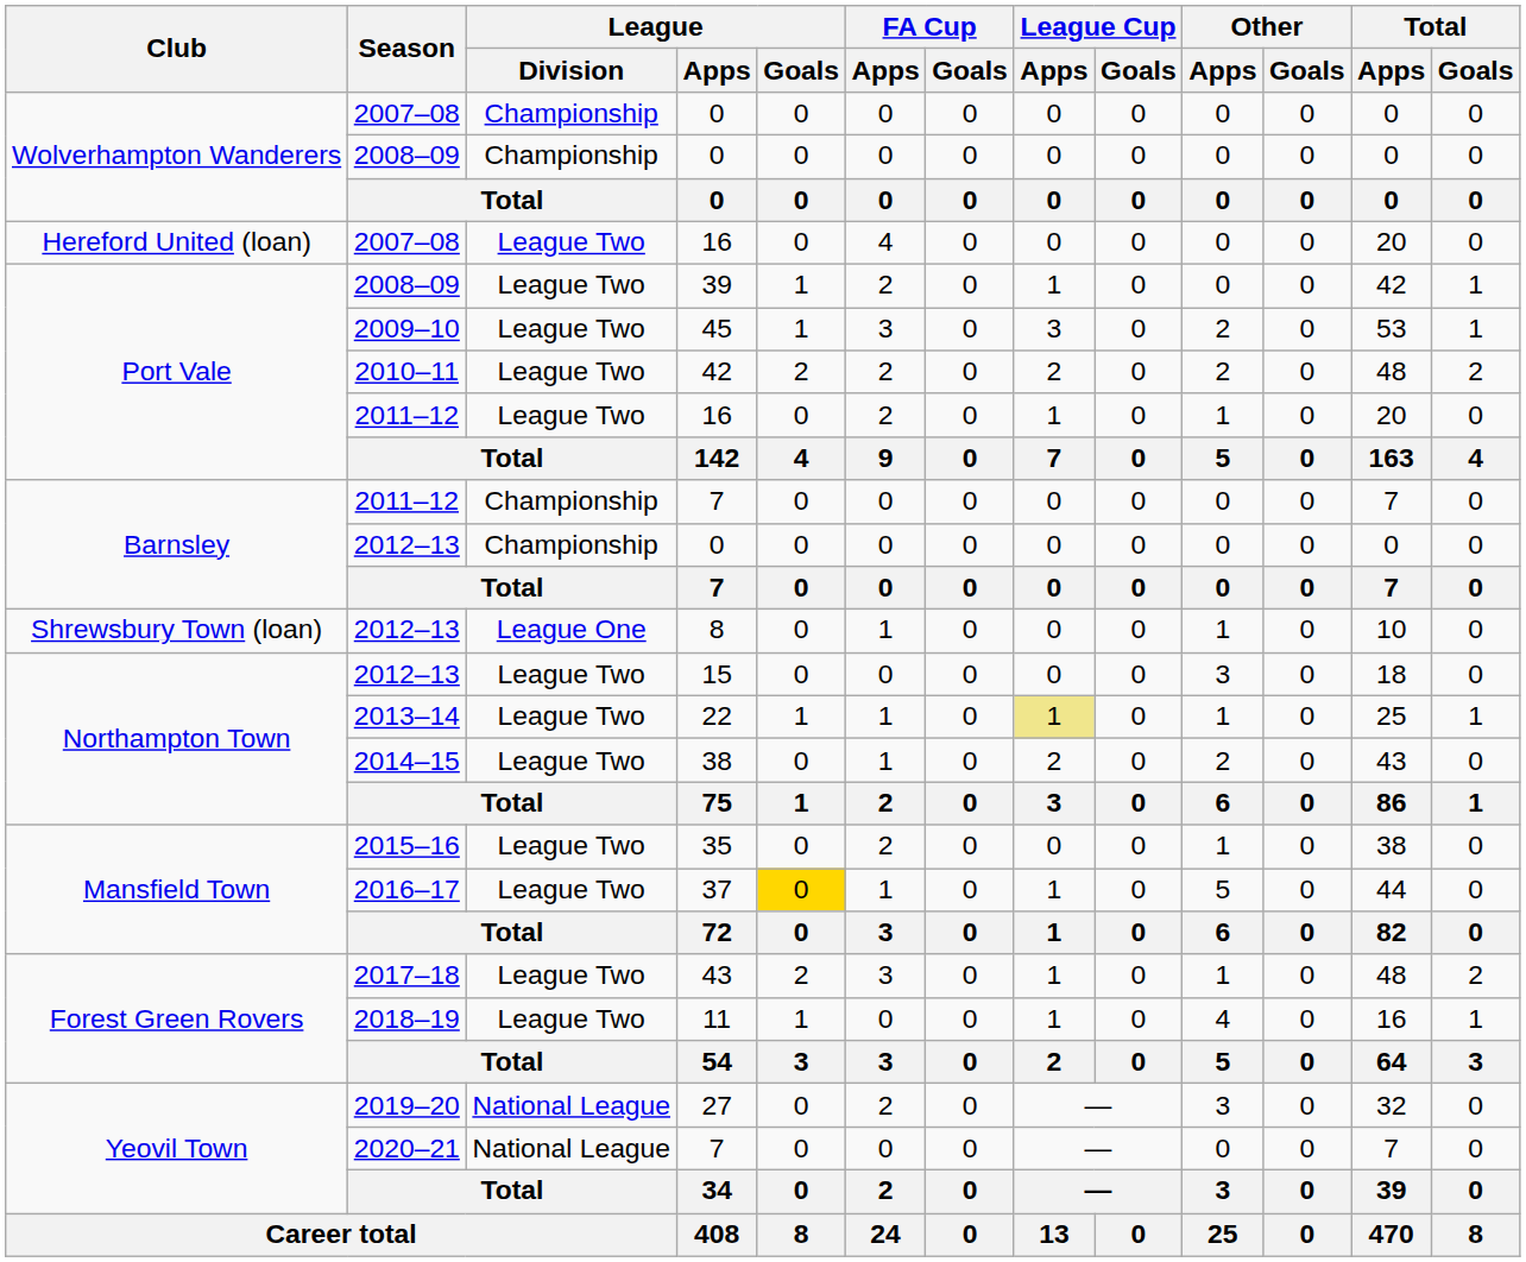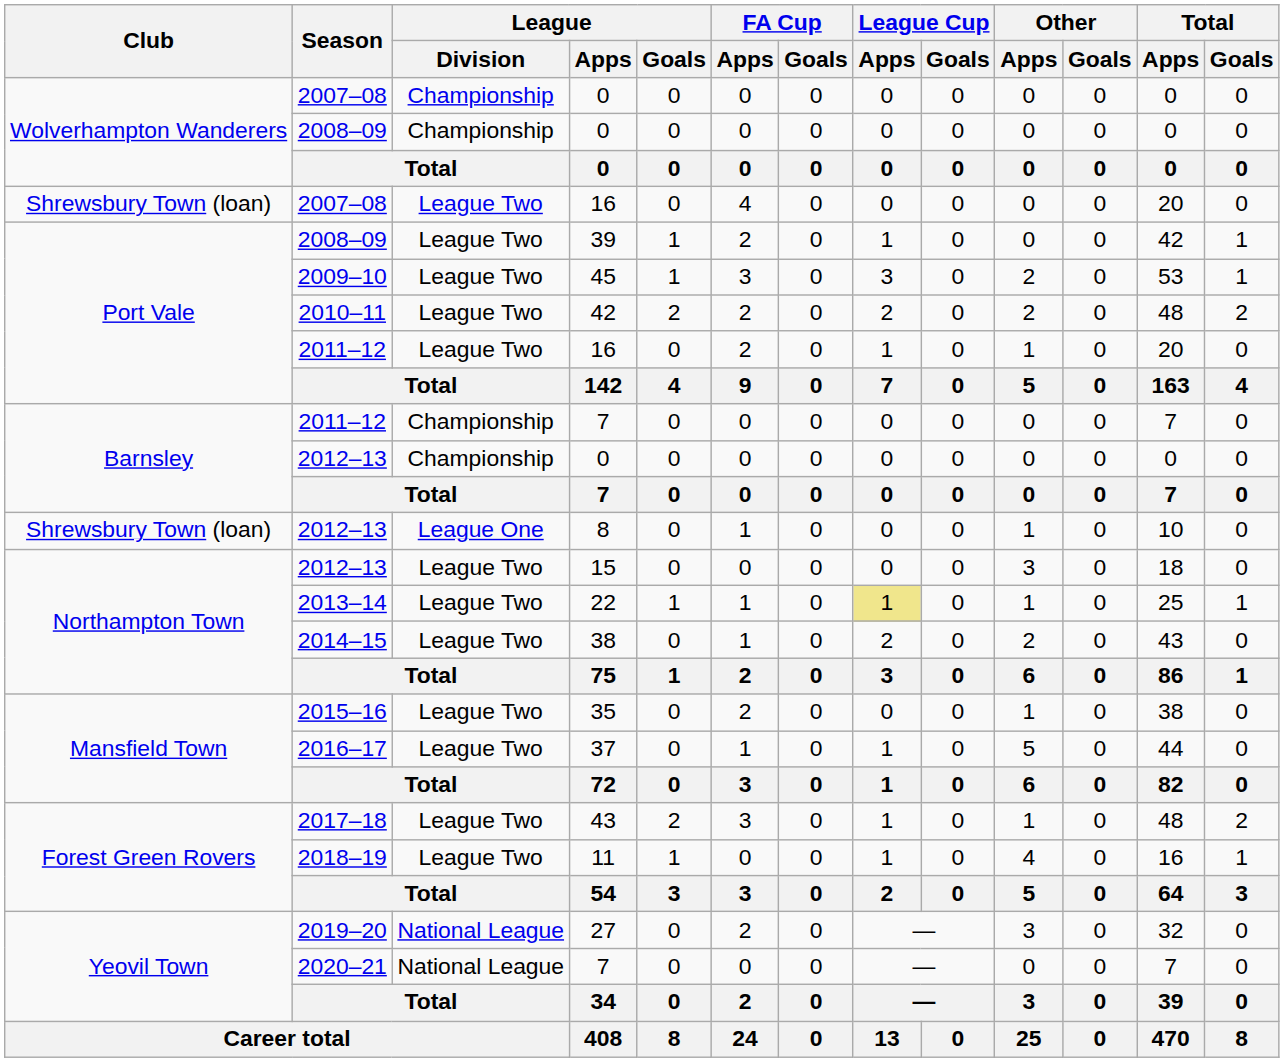 <table class="wikitable" style="text-align:center">
 <tr>
 <th rowspan="2">Club</th>
 <th rowspan="2">Season</th>
 <th colspan="3">League</th>
 <th colspan="2"><a href='#'>FA Cup</a></th>
 <th colspan="2"><a href='#'>League Cup</a></th>
 <th colspan="2">Other</th>
 <th colspan="2">Total</th>
 </tr>
 <tr>
 <th>Division</th>
 <th>Apps</th>
 <th>Goals</th>
 <th>Apps</th>
 <th>Goals</th>
 <th>Apps</th>
 <th>Goals</th>
 <th>Apps</th>
 <th>Goals</th>
 <th>Apps</th>
 <th>Goals</th>
 </tr>
 <tr>
 <td rowspan="3"><a href='#'>Wolverhampton Wanderers</a></td>
 <td><a href='#'>2007–08</a></td>
 <td><a href='#'>Championship</a></td>
 <td>0</td>
 <td>0</td>
 <td>0</td>
 <td>0</td>
 <td>0</td>
 <td>0</td>
 <td>0</td>
 <td>0</td>
 <td>0</td>
 <td>0</td>
 </tr>
 <tr>
 <td><a href='#'>2008–09</a></td>
 <td>Championship</td>
 <td>0</td>
 <td>0</td>
 <td>0</td>
 <td>0</td>
 <td>0</td>
 <td>0</td>
 <td>0</td>
 <td>0</td>
 <td>0</td>
 <td>0</td>
 </tr>
 <tr>
 <th colspan="2">Total</th>
 <th>0</th>
 <th>0</th>
 <th>0</th>
 <th>0</th>
 <th>0</th>
 <th>0</th>
 <th>0</th>
 <th>0</th>
 <th>0</th>
 <th>0</th>
 </tr>
 <tr>
-<td><a href='#'>Hereford United</a> (loan)</td>
+<td><a href='#'>Shrewsbury Town</a> (loan)</td>
 <td><a href='#'>2007–08</a></td>
 <td><a href='#'>League Two</a></td>
 <td>16</td>
 <td>0</td>
 <td>4</td>
 <td>0</td>
 <td>0</td>
 <td>0</td>
 <td>0</td>
 <td>0</td>
 <td>20</td>
 <td>0</td>
 </tr>
 <tr>
 <td rowspan="5"><a href='#'>Port Vale</a></td>
 <td><a href='#'>2008–09</a></td>
 <td>League Two</td>
 <td>39</td>
 <td>1</td>
 <td>2</td>
 <td>0</td>
 <td>1</td>
 <td>0</td>
 <td>0</td>
 <td>0</td>
 <td>42</td>
 <td>1</td>
 </tr>
 <tr>
 <td><a href='#'>2009–10</a></td>
 <td>League Two</td>
 <td>45</td>
 <td>1</td>
 <td>3</td>
 <td>0</td>
 <td>3</td>
 <td>0</td>
 <td>2</td>
 <td>0</td>
 <td>53</td>
 <td>1</td>
 </tr>
 <tr>
 <td><a href='#'>2010–11</a></td>
 <td>League Two</td>
 <td>42</td>
 <td>2</td>
 <td>2</td>
 <td>0</td>
 <td>2</td>
 <td>0</td>
 <td>2</td>
 <td>0</td>
 <td>48</td>
 <td>2</td>
 </tr>
 <tr>
 <td><a href='#'>2011–12</a></td>
 <td>League Two</td>
 <td>16</td>
 <td>0</td>
 <td>2</td>
 <td>0</td>
 <td>1</td>
 <td>0</td>
 <td>1</td>
 <td>0</td>
 <td>20</td>
 <td>0</td>
 </tr>
 <tr>
 <th colspan="2">Total</th>
 <th>142</th>
 <th>4</th>
 <th>9</th>
 <th>0</th>
 <th>7</th>
 <th>0</th>
 <th>5</th>
 <th>0</th>
 <th>163</th>
 <th>4</th>
 </tr>
 <tr>
 <td rowspan="3"><a href='#'>Barnsley</a></td>
 <td><a href='#'>2011–12</a></td>
 <td>Championship</td>
 <td>7</td>
 <td>0</td>
 <td>0</td>
 <td>0</td>
 <td>0</td>
 <td>0</td>
 <td>0</td>
 <td>0</td>
 <td>7</td>
 <td>0</td>
 </tr>
 <tr>
 <td><a href='#'>2012–13</a></td>
 <td>Championship</td>
 <td>0</td>
 <td>0</td>
 <td>0</td>
 <td>0</td>
 <td>0</td>
 <td>0</td>
 <td>0</td>
 <td>0</td>
 <td>0</td>
 <td>0</td>
 </tr>
 <tr>
 <th colspan="2">Total</th>
 <th>7</th>
 <th>0</th>
 <th>0</th>
 <th>0</th>
 <th>0</th>
 <th>0</th>
 <th>0</th>
 <th>0</th>
 <th>7</th>
 <th>0</th>
 </tr>
 <tr>
 <td><a href='#'>Shrewsbury Town</a> (loan)</td>
 <td><a href='#'>2012–13</a></td>
 <td><a href='#'>League One</a></td>
 <td>8</td>
 <td>0</td>
 <td>1</td>
 <td>0</td>
 <td>0</td>
 <td>0</td>
 <td>1</td>
 <td>0</td>
 <td>10</td>
 <td>0</td>
 </tr>
 <tr>
 <td rowspan="4"><a href='#'>Northampton Town</a></td>
 <td><a href='#'>2012–13</a></td>
 <td>League Two</td>
 <td>15</td>
 <td>0</td>
 <td>0</td>
 <td>0</td>
 <td>0</td>
 <td>0</td>
 <td>3</td>
 <td>0</td>
 <td>18</td>
 <td>0</td>
 </tr>
 <tr>
 <td><a href='#'>2013–14</a></td>
 <td>League Two</td>
 <td>22</td>
 <td>1</td>
 <td>1</td>
 <td>0</td>
 <td style="background: khaki;">1</td>
 <td>0</td>
 <td>1</td>
 <td>0</td>
 <td>25</td>
 <td>1</td>
 </tr>
 <tr>
 <td><a href='#'>2014–15</a></td>
 <td>League Two</td>
 <td>38</td>
 <td>0</td>
 <td>1</td>
 <td>0</td>
 <td>2</td>
 <td>0</td>
 <td>2</td>
 <td>0</td>
 <td>43</td>
 <td>0</td>
 </tr>
 <tr>
 <th colspan="2">Total</th>
 <th>75</th>
 <th>1</th>
 <th>2</th>
 <th>0</th>
 <th>3</th>
 <th>0</th>
 <th>6</th>
 <th>0</th>
 <th>86</th>
 <th>1</th>
 </tr>
 <tr>
 <td rowspan="3"><a href='#'>Mansfield Town</a></td>
 <td><a href='#'>2015–16</a></td>
 <td>League Two</td>
 <td>35</td>
 <td>0</td>
 <td>2</td>
 <td>0</td>
 <td>0</td>
 <td>0</td>
 <td>1</td>
 <td>0</td>
 <td>38</td>
 <td>0</td>
 </tr>
 <tr>
 <td><a href='#'>2016–17</a></td>
 <td>League Two</td>
 <td>37</td>
-<td style="background: gold;">0</td>
+<td>0</td>
 <td>1</td>
 <td>0</td>
 <td>1</td>
 <td>0</td>
 <td>5</td>
 <td>0</td>
 <td>44</td>
 <td>0</td>
 </tr>
 <tr>
 <th colspan="2">Total</th>
 <th>72</th>
 <th>0</th>
 <th>3</th>
 <th>0</th>
 <th>1</th>
 <th>0</th>
 <th>6</th>
 <th>0</th>
 <th>82</th>
 <th>0</th>
 </tr>
 <tr>
 <td rowspan="3"><a href='#'>Forest Green Rovers</a></td>
 <td><a href='#'>2017–18</a></td>
 <td>League Two</td>
 <td>43</td>
 <td>2</td>
 <td>3</td>
 <td>0</td>
 <td>1</td>
 <td>0</td>
 <td>1</td>
 <td>0</td>
 <td>48</td>
 <td>2</td>
 </tr>
 <tr>
 <td><a href='#'>2018–19</a></td>
 <td>League Two</td>
 <td>11</td>
 <td>1</td>
 <td>0</td>
 <td>0</td>
 <td>1</td>
 <td>0</td>
 <td>4</td>
 <td>0</td>
 <td>16</td>
 <td>1</td>
 </tr>
 <tr>
 <th colspan="2">Total</th>
 <th>54</th>
 <th>3</th>
 <th>3</th>
 <th>0</th>
 <th>2</th>
 <th>0</th>
 <th>5</th>
 <th>0</th>
 <th>64</th>
 <th>3</th>
 </tr>
 <tr>
 <td rowspan="3"><a href='#'>Yeovil Town</a></td>
 <td><a href='#'>2019–20</a></td>
 <td><a href='#'>National League</a></td>
 <td>27</td>
 <td>0</td>
 <td>2</td>
 <td>0</td>
 <td colspan=2>—</td>
 <td>3</td>
 <td>0</td>
 <td>32</td>
 <td>0</td>
 </tr>
 <tr>
 <td><a href='#'>2020–21</a></td>
 <td>National League</td>
 <td>7</td>
 <td>0</td>
 <td>0</td>
 <td>0</td>
 <td colspan=2>—</td>
 <td>0</td>
 <td>0</td>
 <td>7</td>
 <td>0</td>
 </tr>
 <tr>
 <th colspan="2">Total</th>
 <th>34</th>
 <th>0</th>
 <th>2</th>
 <th>0</th>
 <th colspan=2>—</th>
 <th>3</th>
 <th>0</th>
 <th>39</th>
 <th>0</th>
 </tr>
 <tr>
 <th colspan="3">Career total</th>
 <th>408</th>
 <th>8</th>
 <th>24</th>
 <th>0</th>
 <th>13</th>
 <th>0</th>
 <th>25</th>
 <th>0</th>
 <th>470</th>
 <th>8</th>
 </tr>
 </table>
